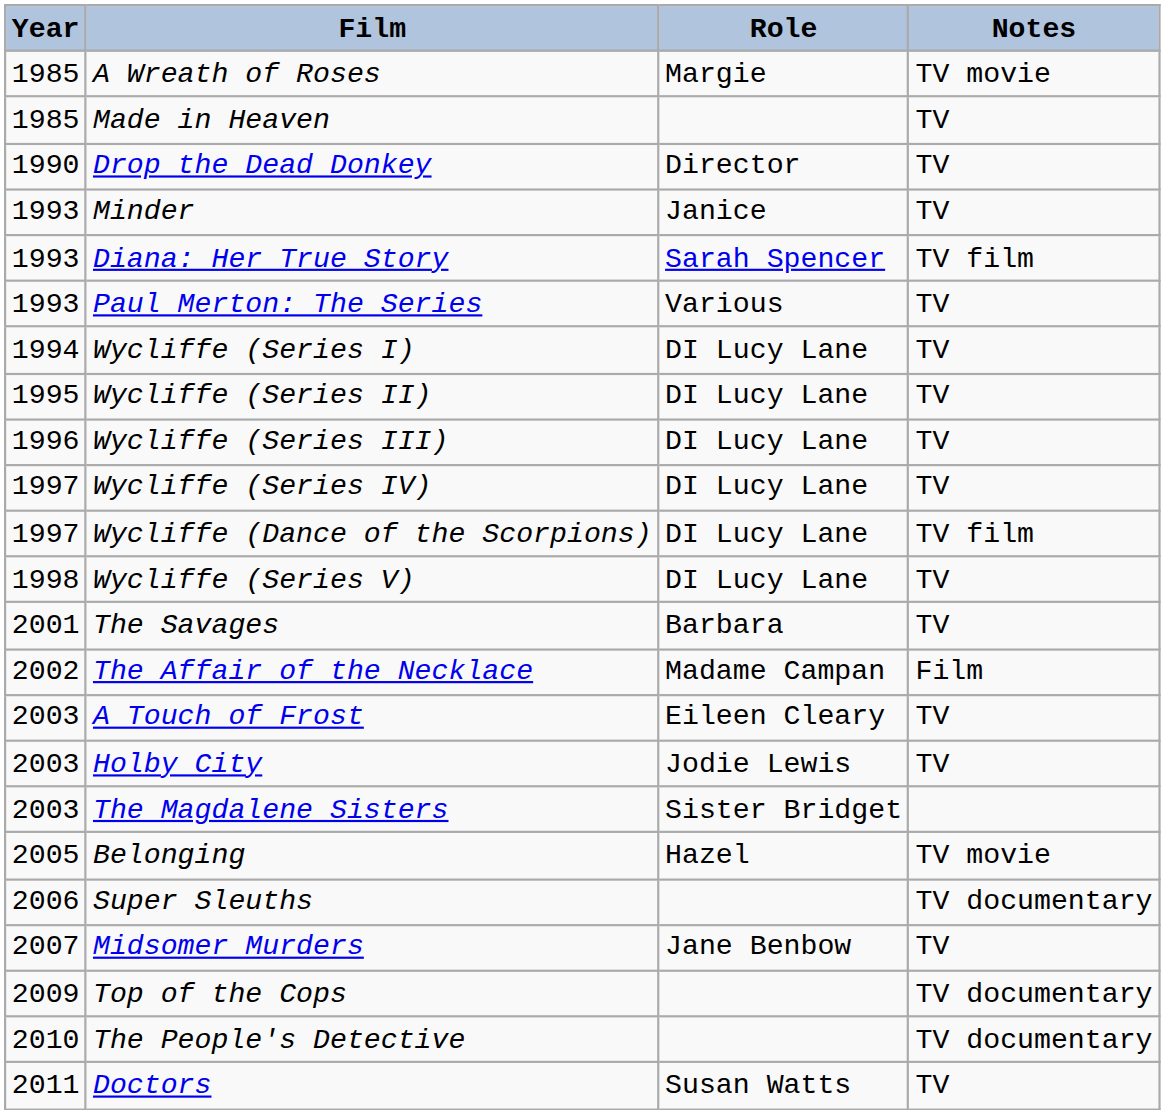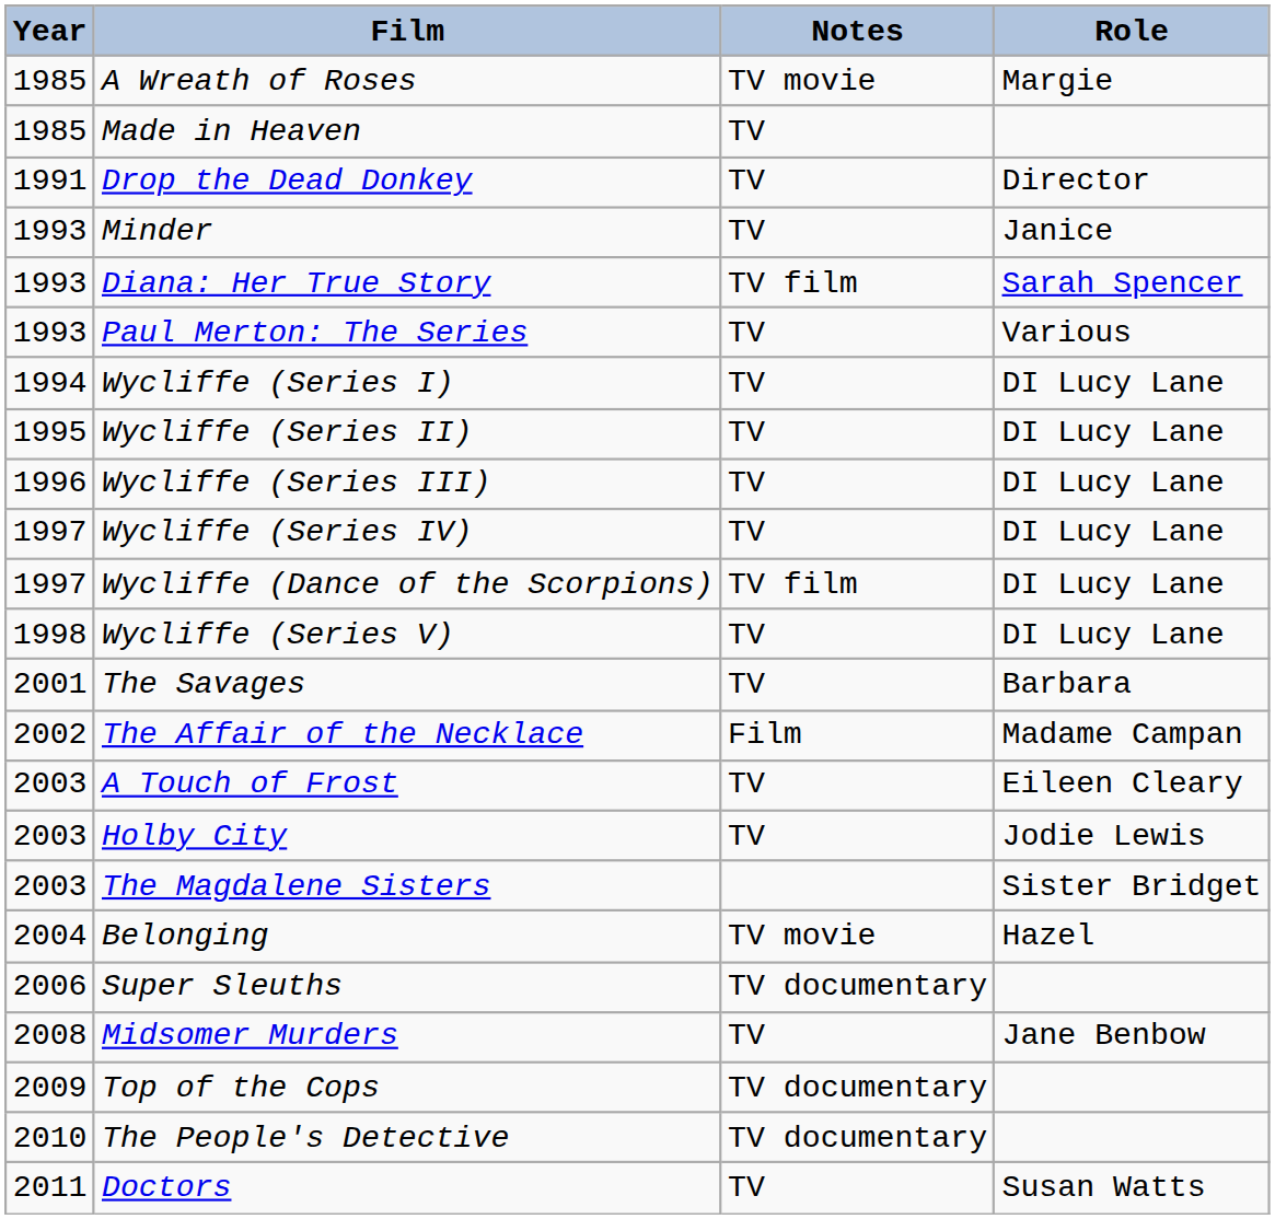 <table class="wikitable sortable">
 <tr>
 <th style="background:#B0C4DE;">Year</th>
 <th style="background:#B0C4DE;">Film</th>
+<th style="background:#B0C4DE;">Notes</th>
 <th style="background:#B0C4DE;">Role</th>
-<th style="background:#B0C4DE;">Notes</th>
 </tr>
 <tr>
 <td rowspan="1">1985</td>
 <td><em>A Wreath of Roses</em></td>
+<td>TV movie</td>
 <td>Margie</td>
-<td>TV movie</td>
 </tr>
 <tr>
 <td rowspan="1">1985</td>
 <td><em>Made in Heaven</em></td>
+<td>TV</td>
 <td></td>
-<td>TV</td>
 </tr>
 <tr>
-<td rowspan="1">1990</td>
+<td rowspan="1">1991</td>
 <td><em><a href='#'>Drop the Dead Donkey</a></em></td>
+<td>TV</td>
 <td>Director</td>
-<td>TV</td>
 </tr>
 <tr>
 <td rowspan="1">1993</td>
 <td><em>Minder</em></td>
+<td>TV</td>
 <td>Janice</td>
-<td>TV</td>
 </tr>
 <tr>
 <td rowspan="1">1993</td>
 <td><em><a href='#'>Diana: Her True Story</a></em></td>
+<td>TV film</td>
 <td><a href='#'>Sarah Spencer</a></td>
-<td>TV film</td>
 </tr>
 <tr>
 <td rowspan="1">1993</td>
 <td><em><a href='#'>Paul Merton: The Series</a></em></td>
+<td>TV</td>
 <td>Various</td>
-<td>TV</td>
 </tr>
 <tr>
 <td rowspan="1">1994</td>
 <td><em>Wycliffe (Series I)</em></td>
+<td>TV</td>
 <td>DI Lucy Lane</td>
-<td>TV</td>
 </tr>
 <tr>
 <td rowspan="1">1995</td>
 <td><em>Wycliffe (Series II)</em></td>
+<td>TV</td>
 <td>DI Lucy Lane</td>
-<td>TV</td>
 </tr>
 <tr>
 <td rowspan="1">1996</td>
 <td><em>Wycliffe (Series III)</em></td>
+<td>TV</td>
 <td>DI Lucy Lane</td>
-<td>TV</td>
 </tr>
 <tr>
 <td rowspan="1">1997</td>
 <td><em>Wycliffe (Series IV)</em></td>
+<td>TV</td>
 <td>DI Lucy Lane</td>
-<td>TV</td>
 </tr>
 <tr>
 <td rowspan="1">1997</td>
 <td><em>Wycliffe (Dance of the Scorpions)</em></td>
+<td>TV film</td>
 <td>DI Lucy Lane</td>
-<td>TV film</td>
 </tr>
 <tr>
 <td rowspan="1">1998</td>
 <td><em>Wycliffe (Series V)</em></td>
+<td>TV</td>
 <td>DI Lucy Lane</td>
-<td>TV</td>
 </tr>
 <tr>
 <td rowspan="1">2001</td>
 <td><em>The Savages</em></td>
+<td>TV</td>
 <td>Barbara</td>
-<td>TV</td>
 </tr>
 <tr>
 <td rowspan="1">2002</td>
 <td><em><a href='#'>The Affair of the Necklace</a></em></td>
+<td>Film</td>
 <td>Madame Campan</td>
-<td>Film</td>
 </tr>
 <tr>
 <td rowspan="1">2003</td>
 <td><em><a href='#'>A Touch of Frost</a></em></td>
+<td>TV</td>
 <td>Eileen Cleary</td>
-<td>TV</td>
 </tr>
 <tr>
 <td rowspan="1">2003</td>
 <td><em><a href='#'>Holby City</a></em></td>
+<td>TV</td>
 <td>Jodie Lewis</td>
-<td>TV</td>
 </tr>
 <tr>
 <td rowspan="1">2003</td>
 <td><em><a href='#'>The Magdalene Sisters</a></em></td>
+<td></td>
 <td>Sister Bridget</td>
-<td></td>
 </tr>
 <tr>
-<td rowspan="1">2005</td>
+<td rowspan="1">2004</td>
 <td><em>Belonging</em></td>
+<td>TV movie</td>
 <td>Hazel</td>
-<td>TV movie</td>
 </tr>
 <tr>
 <td rowspan="1">2006</td>
 <td><em>Super Sleuths</em></td>
+<td>TV documentary</td>
 <td></td>
-<td>TV documentary</td>
 </tr>
 <tr>
-<td rowspan="1">2007</td>
+<td rowspan="1">2008</td>
 <td><em><a href='#'>Midsomer Murders</a></em></td>
+<td>TV</td>
 <td>Jane Benbow</td>
-<td>TV</td>
 </tr>
 <tr>
 <td rowspan="1">2009</td>
 <td><em>Top of the Cops</em></td>
+<td>TV documentary</td>
 <td></td>
-<td>TV documentary</td>
 </tr>
 <tr>
 <td rowspan="1">2010</td>
 <td><em>The People's Detective</em></td>
+<td>TV documentary</td>
 <td></td>
-<td>TV documentary</td>
 </tr>
 <tr>
 <td rowspan="1">2011</td>
 <td><em><a href='#'>Doctors</a></em></td>
+<td>TV</td>
 <td>Susan Watts</td>
-<td>TV</td>
 </tr>
 </table>
